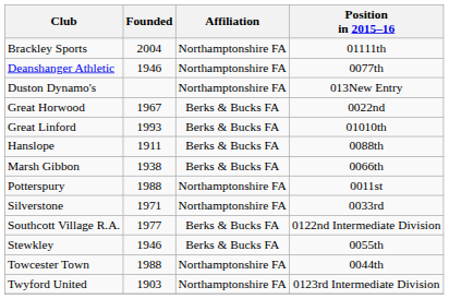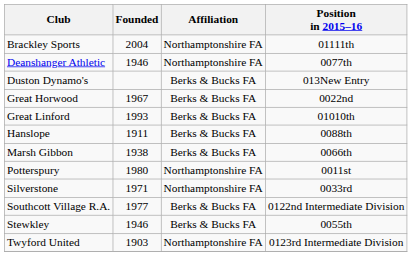 <table class="wikitable sortable" style="text-align:center;">
 <tr>
 <th>Club</th>
 <th>Founded</th>
 <th>Affiliation</th>
 <th>Position<br>in <a href='#'>2015–16</a></th>
 </tr>
 <tr>
 <td style="text-align:left;">Brackley Sports</td>
 <td>2004</td>
 <td>Northamptonshire FA</td>
 <td><span>011</span>11th</td>
 </tr>
 <tr>
 <td style="text-align:left;"><a href='#'>Deanshanger Athletic</a></td>
 <td>1946</td>
 <td>Northamptonshire FA</td>
 <td><span>007</span>7th</td>
 </tr>
 <tr>
 <td style="text-align:left;">Duston Dynamo's</td>
 <td></td>
-<td>Northamptonshire FA</td>
+<td>Berks & Bucks FA</td>
 <td><span>013</span>New Entry</td>
 </tr>
 <tr>
 <td style="text-align:left;">Great Horwood</td>
 <td>1967</td>
 <td>Berks & Bucks FA</td>
 <td><span>002</span>2nd</td>
 </tr>
 <tr>
 <td style="text-align:left;">Great Linford</td>
 <td>1993</td>
 <td>Berks & Bucks FA</td>
 <td><span>010</span>10th</td>
 </tr>
 <tr>
 <td style="text-align:left;">Hanslope</td>
 <td>1911</td>
 <td>Berks & Bucks FA</td>
 <td><span>008</span>8th</td>
 </tr>
 <tr>
 <td style="text-align:left;">Marsh Gibbon</td>
 <td>1938</td>
 <td>Berks & Bucks FA</td>
 <td><span>006</span>6th</td>
 </tr>
 <tr>
 <td style="text-align:left;">Potterspury</td>
-<td>1988</td>
+<td>1980</td>
 <td>Northamptonshire FA</td>
 <td><span>001</span>1st</td>
 </tr>
 <tr>
 <td style="text-align:left;">Silverstone</td>
 <td>1971</td>
 <td>Northamptonshire FA</td>
 <td><span>003</span>3rd</td>
 </tr>
 <tr>
 <td style="text-align:left;">Southcott Village R.A.</td>
 <td>1977</td>
 <td>Berks & Bucks FA</td>
 <td><span>012</span>2nd Intermediate Division</td>
 </tr>
 <tr>
 <td style="text-align:left;">Stewkley</td>
 <td>1946</td>
 <td>Berks & Bucks FA</td>
 <td><span>005</span>5th</td>
 </tr>
 <tr>
-<td style="text-align:left;">Towcester Town</td>
-<td>1988</td>
-<td>Northamptonshire FA</td>
-<td><span>004</span>4th</td>
-</tr>
-<tr>
 <td style="text-align:left;">Twyford United</td>
 <td>1903</td>
 <td>Northamptonshire FA</td>
 <td><span>012</span>3rd Intermediate Division</td>
 </tr>
 <tr>
 </tr>
 </table>
